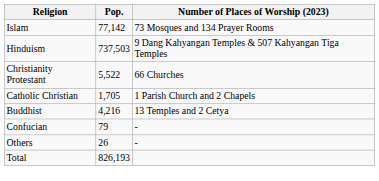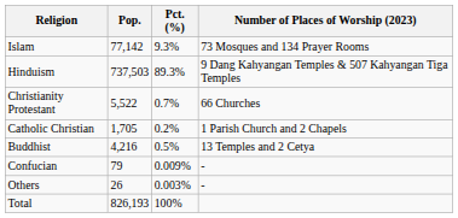 <table class="wikitable">
 <tr>
 <th>Religion</th>
 <th>Pop.</th>
+<th>Pct. (%)</th>
 <th>Number of Places of Worship (2023)</th>
 </tr>
 <tr>
 <td>Islam</td>
 <td>77,142</td>
+<td>9.3%</td>
 <td>73 Mosques and 134 Prayer Rooms</td>
 </tr>
 <tr>
 <td>Hinduism</td>
 <td>737,503</td>
+<td>89.3%</td>
 <td>9 Dang Kahyangan Temples & 507 Kahyangan Tiga Temples</td>
 </tr>
 <tr>
 <td>Christianity Protestant</td>
 <td>5,522</td>
+<td>0.7%</td>
 <td>66 Churches</td>
 </tr>
 <tr>
 <td>Catholic Christian</td>
 <td>1,705</td>
+<td>0.2%</td>
 <td>1 Parish Church and 2 Chapels</td>
 </tr>
 <tr>
 <td>Buddhist</td>
 <td>4,216</td>
+<td>0.5%</td>
 <td>13 Temples and 2 Cetya</td>
 </tr>
 <tr>
 <td>Confucian</td>
 <td>79</td>
+<td>0.009%</td>
 <td>-</td>
 </tr>
 <tr>
 <td>Others</td>
 <td>26</td>
+<td>0.003%</td>
 <td>-</td>
 </tr>
 <tr>
 <td>Total</td>
 <td>826,193</td>
+<td>100%</td>
 <td></td>
 </tr>
 </table>
